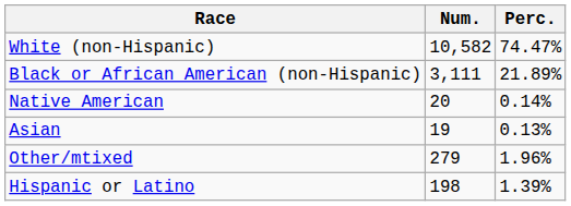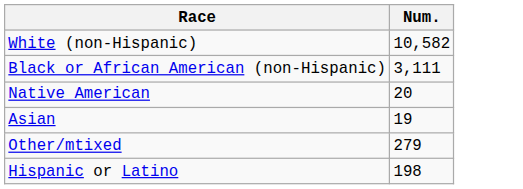 <table class="wikitable">
 <tr>
 <th>Race</th>
 <th>Num.</th>
-<th>Perc.</th>
 </tr>
 <tr>
 <td><a href='#'>White</a> (non-Hispanic)</td>
 <td>10,582</td>
-<td>74.47%</td>
 </tr>
 <tr>
 <td><a href='#'>Black or African American</a> (non-Hispanic)</td>
 <td>3,111</td>
-<td>21.89%</td>
 </tr>
 <tr>
 <td><a href='#'>Native American</a></td>
 <td>20</td>
-<td>0.14%</td>
 </tr>
 <tr>
 <td><a href='#'>Asian</a></td>
 <td>19</td>
-<td>0.13%</td>
 </tr>
 <tr>
 <td><a href='#'>Other/mtixed</a></td>
 <td>279</td>
-<td>1.96%</td>
 </tr>
 <tr>
 <td><a href='#'>Hispanic</a> or <a href='#'>Latino</a></td>
 <td>198</td>
-<td>1.39%</td>
 </tr>
 </table>
